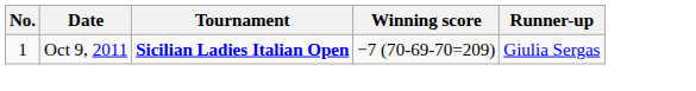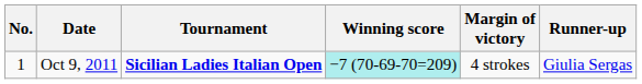 <table class="wikitable" style="font-size:95%;">
 <tr>
 <th>No.</th>
 <th>Date</th>
 <th>Tournament</th>
 <th>Winning score</th>
+<th>Margin of<br>victory</th>
 <th>Runner-up</th>
 </tr>
 <tr>
 <td align=center>1</td>
 <td>Oct 9, <a href='#'>2011</a></td>
 <td><strong><a href='#'>Sicilian Ladies Italian Open</a></strong></td>
-<td>−7 (70-69-70=209)</td>
+<td style="background: paleturquoise;">−7 (70-69-70=209)</td>
+<td align=center>4 strokes</td>
 <td> <a href='#'>Giulia Sergas</a></td>
 </tr>
 </table>
